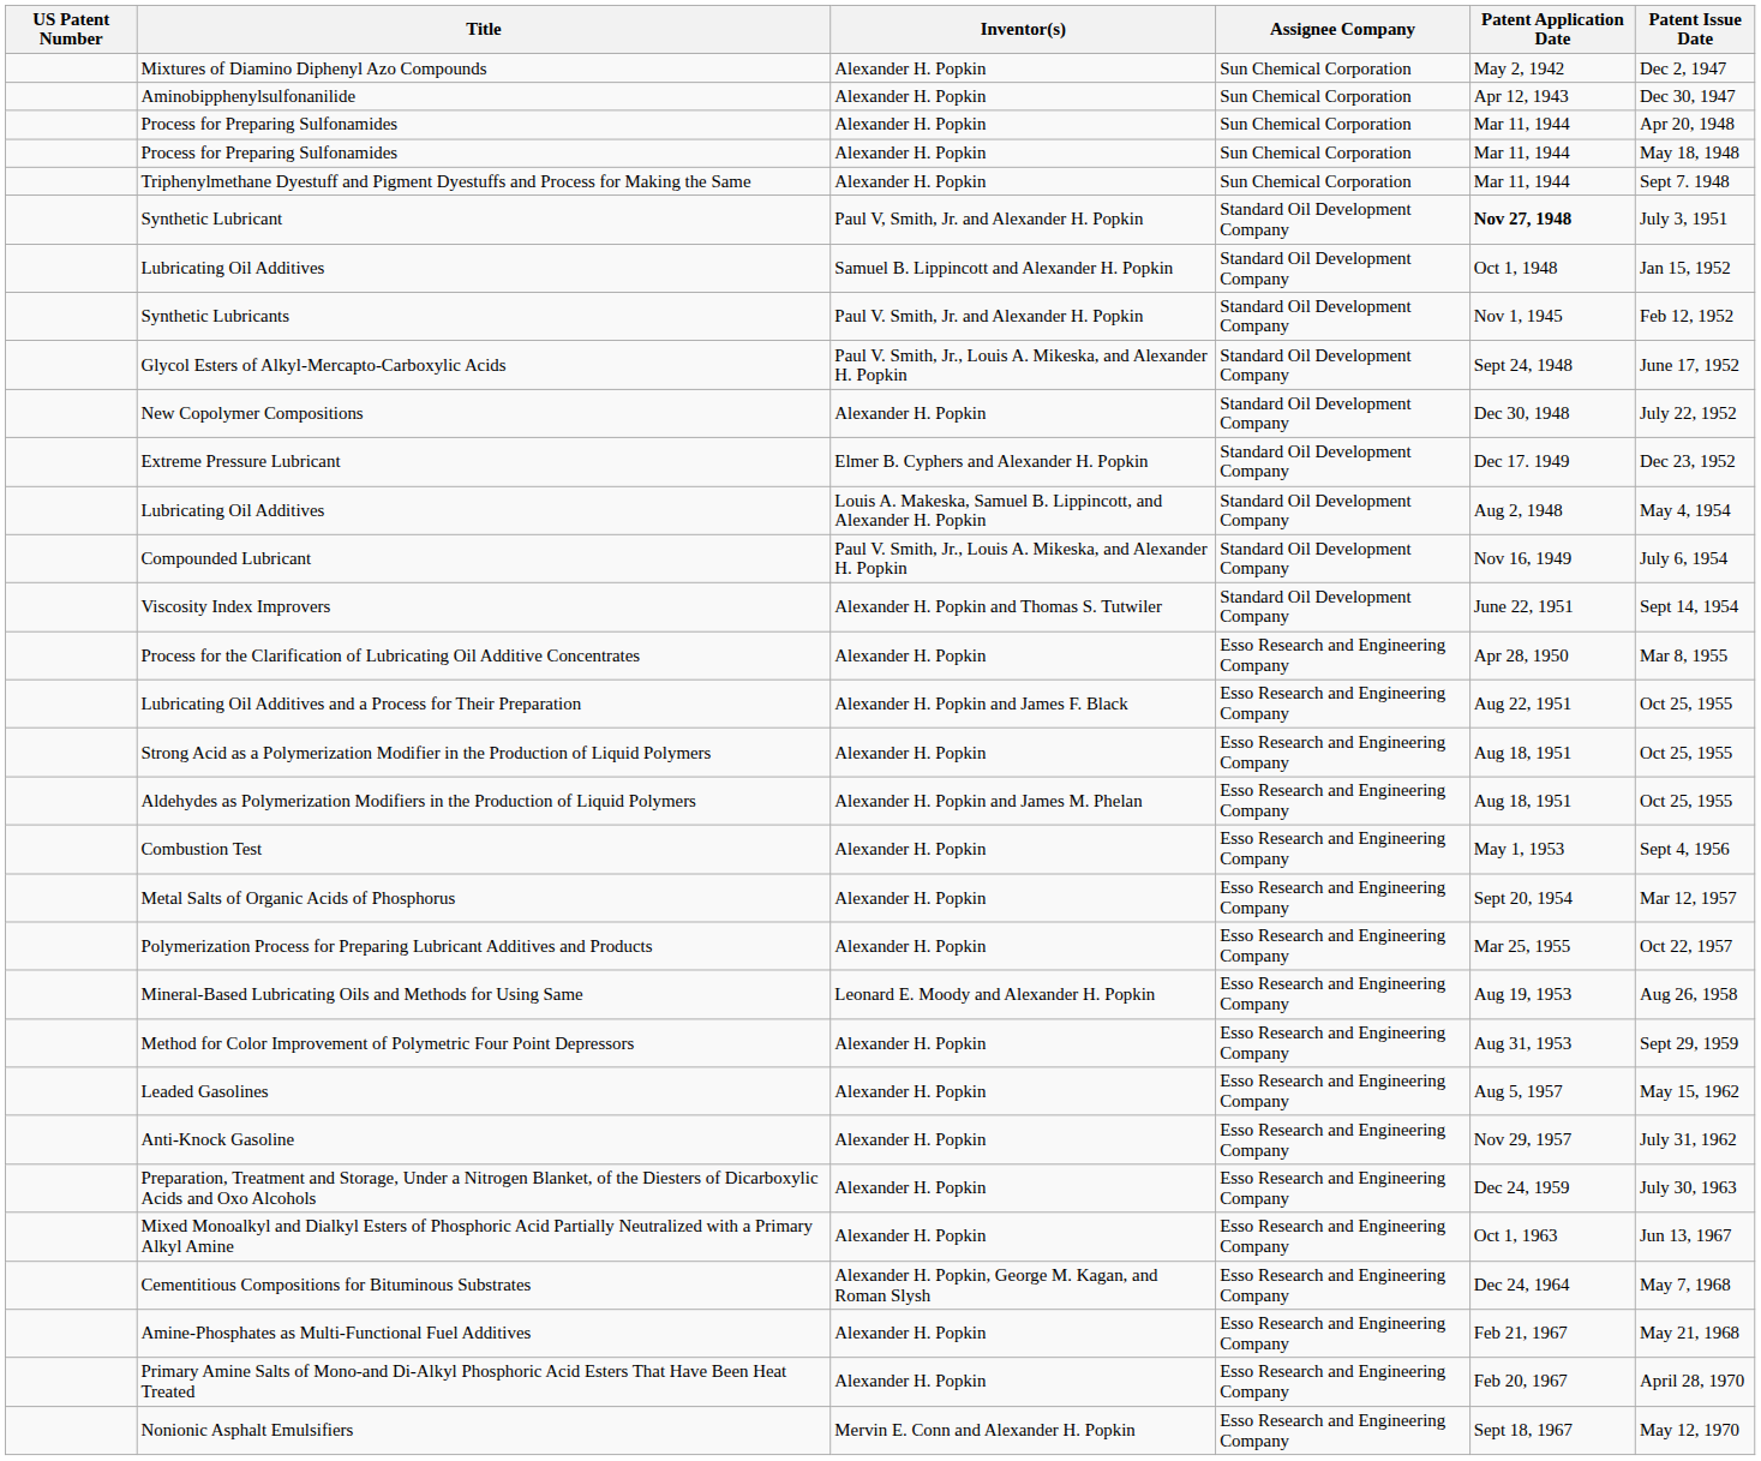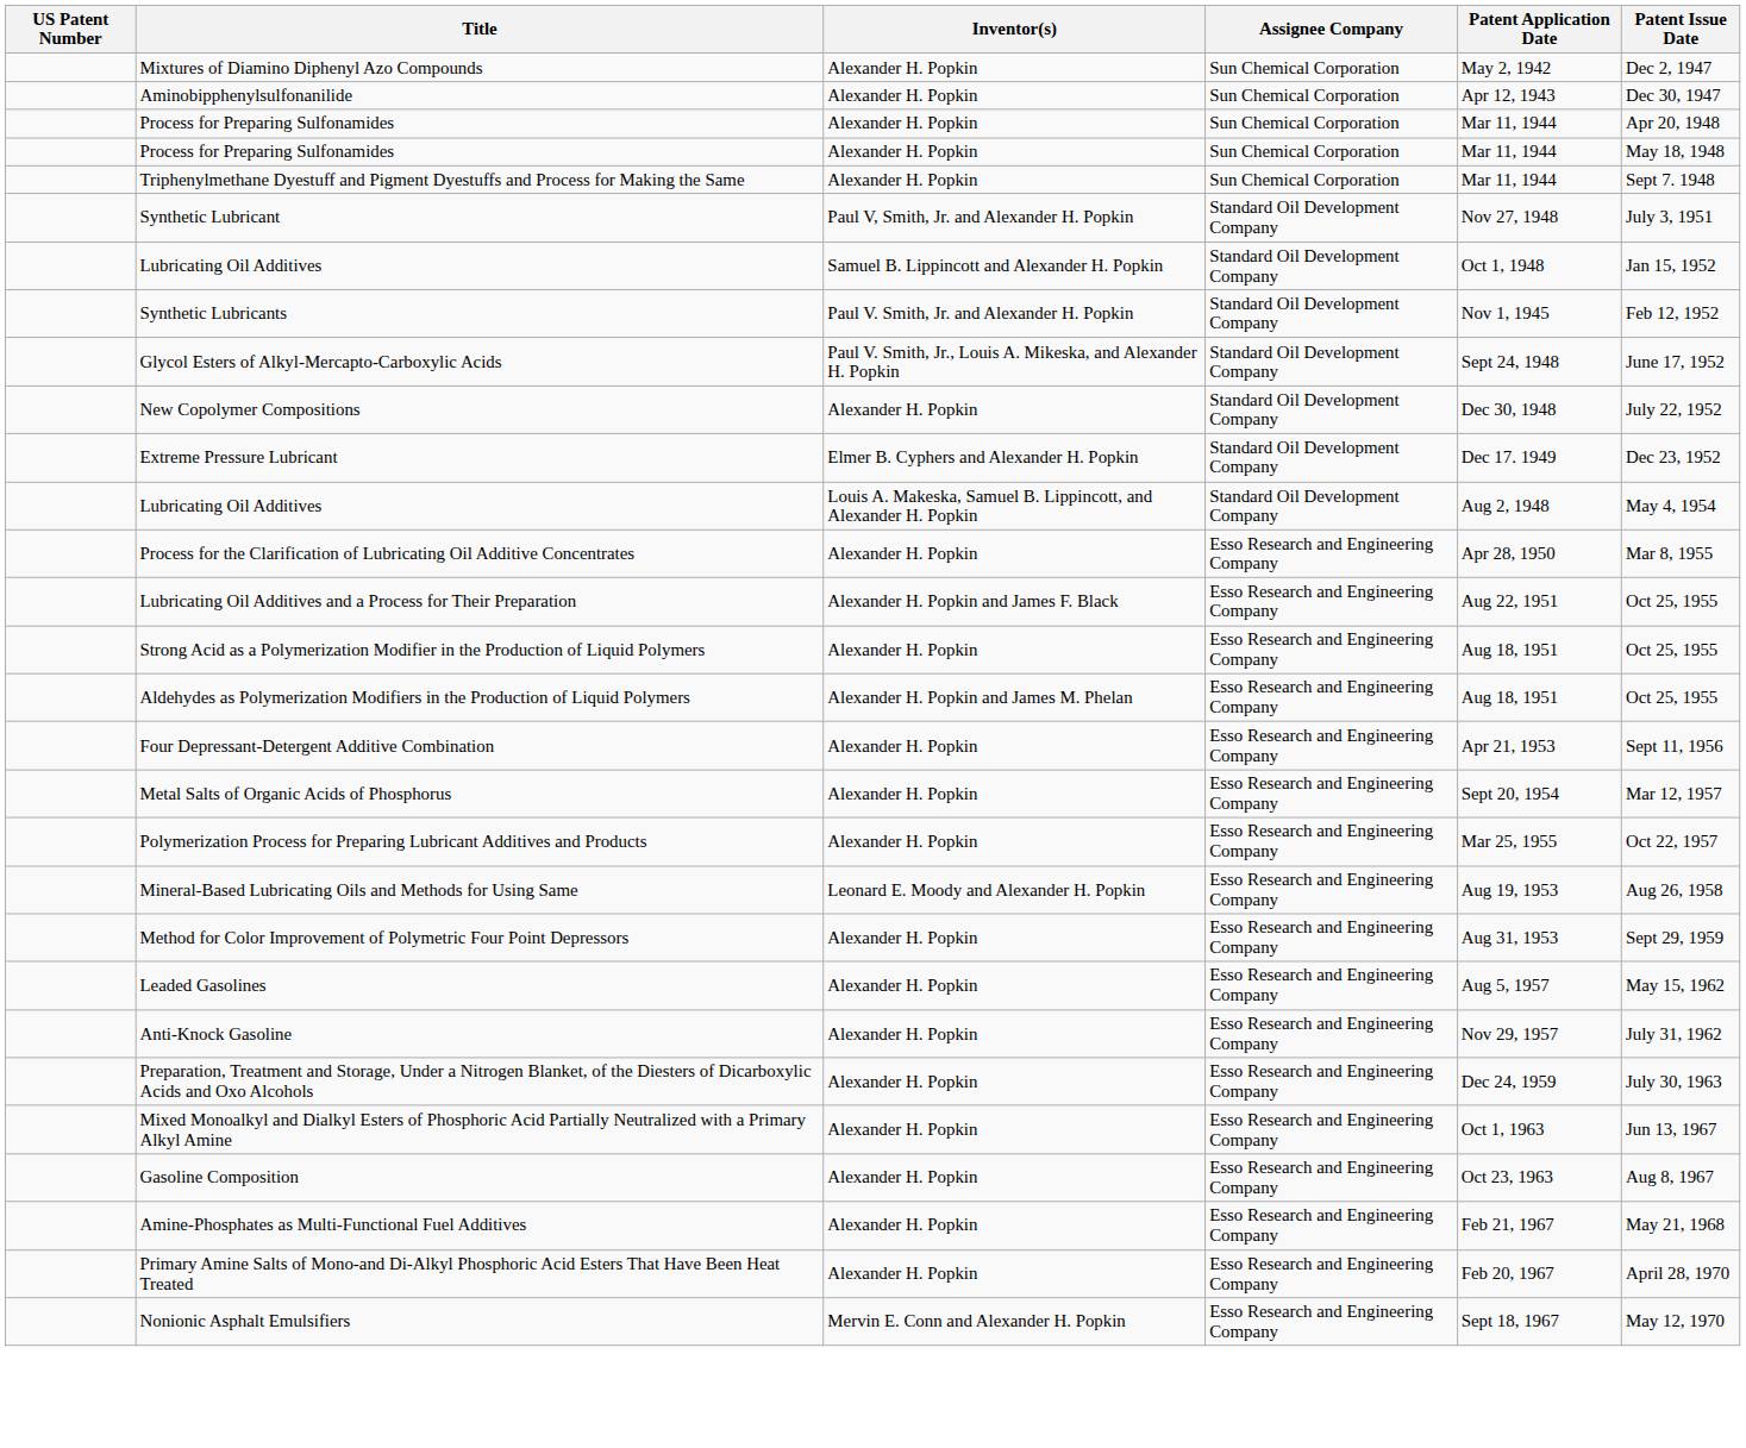 <table class="wikitable">
 <tr>
 <th>US Patent Number</th>
 <th>Title</th>
 <th>Inventor(s)</th>
 <th>Assignee Company</th>
 <th>Patent Application Date</th>
 <th>Patent Issue Date</th>
 </tr>
 <tr>
 <td></td>
 <td>Mixtures of Diamino Diphenyl Azo Compounds</td>
 <td>Alexander H. Popkin</td>
 <td>Sun Chemical Corporation</td>
 <td>May 2, 1942</td>
 <td>Dec 2, 1947</td>
 </tr>
 <tr>
 <td></td>
 <td>Aminobipphenylsulfonanilide</td>
 <td>Alexander H. Popkin</td>
 <td>Sun Chemical Corporation</td>
 <td>Apr 12, 1943</td>
 <td>Dec 30, 1947</td>
 </tr>
 <tr>
 <td></td>
 <td>Process for Preparing Sulfonamides</td>
 <td>Alexander H. Popkin</td>
 <td>Sun Chemical Corporation</td>
 <td>Mar 11, 1944</td>
 <td>Apr 20, 1948</td>
 </tr>
 <tr>
 <td></td>
 <td>Process for Preparing Sulfonamides</td>
 <td>Alexander H. Popkin</td>
 <td>Sun Chemical Corporation</td>
 <td>Mar 11, 1944</td>
 <td>May 18, 1948</td>
 </tr>
 <tr>
 <td></td>
 <td>Triphenylmethane Dyestuff and Pigment Dyestuffs and Process for Making the Same</td>
 <td>Alexander H. Popkin</td>
 <td>Sun Chemical Corporation</td>
 <td>Mar 11, 1944</td>
 <td>Sept 7. 1948</td>
 </tr>
 <tr>
 <td></td>
 <td>Synthetic Lubricant</td>
 <td>Paul V, Smith, Jr. and Alexander H. Popkin</td>
 <td>Standard Oil Development Company</td>
-<td><strong>Nov 27, 1948</strong></td>
+<td>Nov 27, 1948</td>
 <td>July 3, 1951</td>
 </tr>
 <tr>
 <td></td>
 <td>Lubricating Oil Additives</td>
 <td>Samuel B. Lippincott and Alexander H. Popkin</td>
 <td>Standard Oil Development Company</td>
 <td>Oct 1, 1948</td>
 <td>Jan 15, 1952</td>
 </tr>
 <tr>
 <td></td>
 <td>Synthetic Lubricants</td>
 <td>Paul V. Smith, Jr. and Alexander H. Popkin</td>
 <td>Standard Oil Development Company</td>
 <td>Nov 1, 1945</td>
 <td>Feb 12, 1952</td>
 </tr>
 <tr>
 <td></td>
 <td>Glycol Esters of Alkyl-Mercapto-Carboxylic Acids</td>
 <td>Paul V. Smith, Jr., Louis A. Mikeska, and Alexander H. Popkin</td>
 <td>Standard Oil Development Company</td>
 <td>Sept 24, 1948</td>
 <td>June 17, 1952</td>
 </tr>
 <tr>
 <td></td>
 <td>New Copolymer Compositions</td>
 <td>Alexander H. Popkin</td>
 <td>Standard Oil Development Company</td>
 <td>Dec 30, 1948</td>
 <td>July 22, 1952</td>
 </tr>
 <tr>
 <td></td>
 <td>Extreme Pressure Lubricant</td>
 <td>Elmer B. Cyphers and Alexander H. Popkin</td>
 <td>Standard Oil Development Company</td>
 <td>Dec 17. 1949</td>
 <td>Dec 23, 1952</td>
 </tr>
 <tr>
 <td></td>
 <td>Lubricating Oil Additives</td>
 <td>Louis A. Makeska, Samuel B. Lippincott, and Alexander H. Popkin</td>
 <td>Standard Oil Development Company</td>
 <td>Aug 2, 1948</td>
 <td>May 4, 1954</td>
 </tr>
 <tr>
 <td></td>
-<td>Compounded Lubricant</td>
-<td>Paul V. Smith, Jr., Louis A. Mikeska, and Alexander H. Popkin</td>
-<td>Standard Oil Development Company</td>
-<td>Nov 16, 1949</td>
-<td>July 6, 1954</td>
-</tr>
-<tr>
-<td></td>
-<td>Viscosity Index Improvers</td>
-<td>Alexander H. Popkin and Thomas S. Tutwiler</td>
-<td>Standard Oil Development Company</td>
-<td>June 22, 1951</td>
-<td>Sept 14, 1954</td>
-</tr>
-<tr>
-<td></td>
 <td>Process for the Clarification of Lubricating Oil Additive Concentrates</td>
 <td>Alexander H. Popkin</td>
 <td>Esso Research and Engineering Company</td>
 <td>Apr 28, 1950</td>
 <td>Mar 8, 1955</td>
 </tr>
 <tr>
 <td></td>
 <td>Lubricating Oil Additives and a Process for Their Preparation</td>
 <td>Alexander H. Popkin and James F. Black</td>
 <td>Esso Research and Engineering Company</td>
 <td>Aug 22, 1951</td>
 <td>Oct 25, 1955</td>
 </tr>
 <tr>
 <td></td>
 <td>Strong Acid as a Polymerization Modifier in the Production of Liquid Polymers</td>
 <td>Alexander H. Popkin</td>
 <td>Esso Research and Engineering Company</td>
 <td>Aug 18, 1951</td>
 <td>Oct 25, 1955</td>
 </tr>
 <tr>
 <td></td>
 <td>Aldehydes as Polymerization Modifiers in the Production of Liquid Polymers</td>
 <td>Alexander H. Popkin and James M. Phelan</td>
 <td>Esso Research and Engineering Company</td>
 <td>Aug 18, 1951</td>
 <td>Oct 25, 1955</td>
 </tr>
 <tr>
 <td></td>
-<td>Combustion Test</td>
+<td>Four Depressant-Detergent Additive Combination</td>
 <td>Alexander H. Popkin</td>
 <td>Esso Research and Engineering Company</td>
-<td>May 1, 1953</td>
-<td>Sept 4, 1956</td>
+<td>Apr 21, 1953</td>
+<td>Sept 11, 1956</td>
 </tr>
 <tr>
 <td></td>
 <td>Metal Salts of Organic Acids of Phosphorus</td>
 <td>Alexander H. Popkin</td>
 <td>Esso Research and Engineering Company</td>
 <td>Sept 20, 1954</td>
 <td>Mar 12, 1957</td>
 </tr>
 <tr>
 <td></td>
 <td>Polymerization Process for Preparing Lubricant Additives and Products</td>
 <td>Alexander H. Popkin</td>
 <td>Esso Research and Engineering Company</td>
 <td>Mar 25, 1955</td>
 <td>Oct 22, 1957</td>
 </tr>
 <tr>
 <td></td>
 <td>Mineral-Based Lubricating Oils and Methods for Using Same</td>
 <td>Leonard E. Moody and Alexander H. Popkin</td>
 <td>Esso Research and Engineering Company</td>
 <td>Aug 19, 1953</td>
 <td>Aug 26, 1958</td>
 </tr>
 <tr>
 <td></td>
 <td>Method for Color Improvement of Polymetric Four Point Depressors</td>
 <td>Alexander H. Popkin</td>
 <td>Esso Research and Engineering Company</td>
 <td>Aug 31, 1953</td>
 <td>Sept 29, 1959</td>
 </tr>
 <tr>
 <td></td>
 <td>Leaded Gasolines</td>
 <td>Alexander H. Popkin</td>
 <td>Esso Research and Engineering Company</td>
 <td>Aug 5, 1957</td>
 <td>May 15, 1962</td>
 </tr>
 <tr>
 <td></td>
 <td>Anti-Knock Gasoline</td>
 <td>Alexander H. Popkin</td>
 <td>Esso Research and Engineering Company</td>
 <td>Nov 29, 1957</td>
 <td>July 31, 1962</td>
 </tr>
 <tr>
 <td></td>
 <td>Preparation, Treatment and Storage, Under a Nitrogen Blanket, of the Diesters of Dicarboxylic Acids and Oxo Alcohols</td>
 <td>Alexander H. Popkin</td>
 <td>Esso Research and Engineering Company</td>
 <td>Dec 24, 1959</td>
 <td>July 30, 1963</td>
 </tr>
 <tr>
 <td></td>
 <td>Mixed Monoalkyl and Dialkyl Esters of Phosphoric Acid Partially Neutralized with a Primary Alkyl Amine</td>
 <td>Alexander H. Popkin</td>
 <td>Esso Research and Engineering Company</td>
 <td>Oct 1, 1963</td>
 <td>Jun 13, 1967</td>
 </tr>
 <tr>
 <td></td>
-<td>Cementitious Compositions for Bituminous Substrates</td>
-<td>Alexander H. Popkin, George M. Kagan, and Roman Slysh</td>
+<td>Gasoline Composition</td>
+<td>Alexander H. Popkin</td>
 <td>Esso Research and Engineering Company</td>
-<td>Dec 24, 1964</td>
-<td>May 7, 1968</td>
+<td>Oct 23, 1963</td>
+<td>Aug 8, 1967</td>
 </tr>
 <tr>
 <td></td>
 <td>Amine-Phosphates as Multi-Functional Fuel Additives</td>
 <td>Alexander H. Popkin</td>
 <td>Esso Research and Engineering Company</td>
 <td>Feb 21, 1967</td>
 <td>May 21, 1968</td>
 </tr>
 <tr>
 <td></td>
 <td>Primary Amine Salts of Mono-and Di-Alkyl Phosphoric Acid Esters That Have Been Heat Treated</td>
 <td>Alexander H. Popkin</td>
 <td>Esso Research and Engineering Company</td>
 <td>Feb 20, 1967</td>
 <td>April 28, 1970</td>
 </tr>
 <tr>
 <td></td>
 <td>Nonionic Asphalt Emulsifiers</td>
 <td>Mervin E. Conn and Alexander H. Popkin</td>
 <td>Esso Research and Engineering Company</td>
 <td>Sept 18, 1967</td>
 <td>May 12, 1970</td>
 </tr>
 </table>
